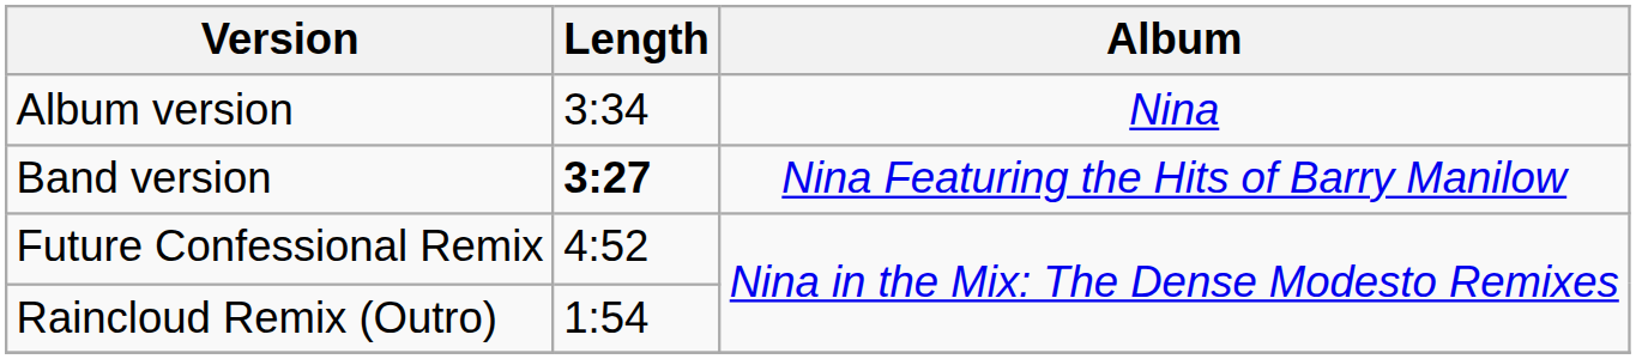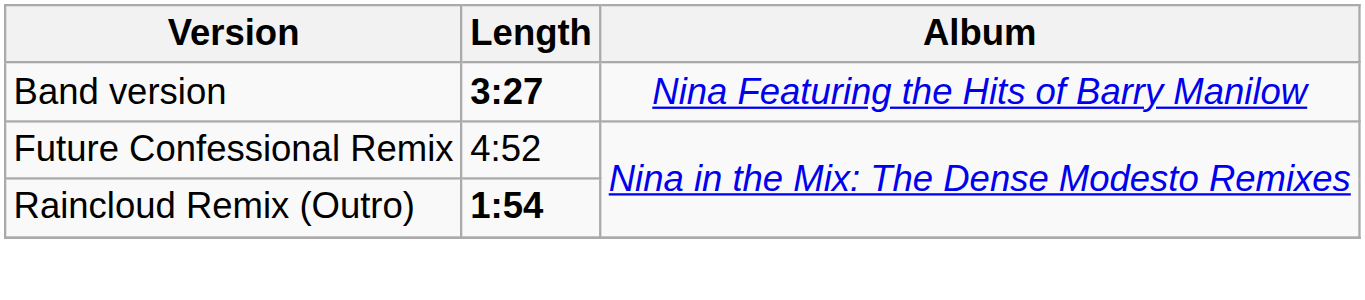 <table class="wikitable">
 <tr>
 <th>Version</th>
 <th>Length</th>
 <th>Album</th>
-</tr>
-<tr>
-<td>Album version</td>
-<td>3:34</td>
-<td align="center"><em><a href='#'>Nina</a></em></td>
 </tr>
 <tr>
 <td>Band version</td>
 <td><strong>3:27</strong></td>
 <td align="center"><em><a href='#'>Nina Featuring the Hits of Barry Manilow</a></em></td>
 </tr>
 <tr>
 <td>Future Confessional Remix</td>
 <td>4:52</td>
 <td align="center" rowspan="2"><em><a href='#'>Nina in the Mix: The Dense Modesto Remixes</a></em></td>
 </tr>
 <tr>
 <td>Raincloud Remix (Outro)</td>
-<td>1:54</td>
+<td><strong>1:54</strong></td>
 </tr>
 <tr>
 </tr>
 </table>
